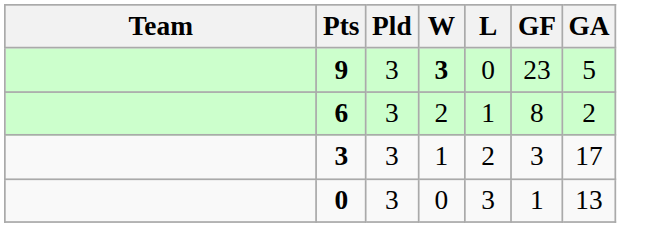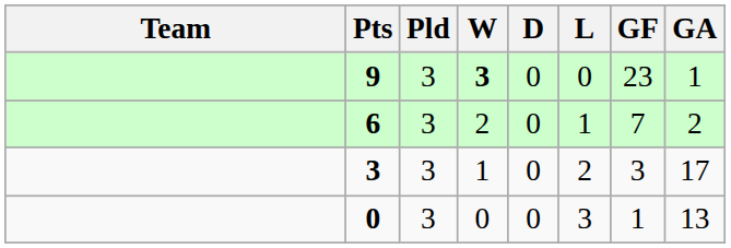 <table class="wikitable" style="text-align: center;">
 <tr>
 <th width=175>Team</th>
 <th width=20 abbr="Points">Pts</th>
 <th width=20 abbr="Played">Pld</th>
 <th width=20 abbr="Won">W</th>
+<th width=20 abbr="Drawn">D</th>
 <th width=20 abbr="Lost">L</th>
 <th width=20 abbr="Goals for">GF</th>
 <th width=20 abbr="Goals against">GA</th>
 </tr>
 <tr style="background:#ccffcc;">
 <td style="text-align:left;"></td>
 <td><strong>9</strong></td>
 <td>3</td>
 <td><strong>3</strong></td>
 <td>0</td>
+<td>0</td>
 <td>23</td>
-<td>5</td>
+<td>1</td>
 </tr>
 <tr bgcolor=#ccffcc align=center>
 <td style="text-align:left;"></td>
 <td><strong>6</strong></td>
 <td>3</td>
 <td>2</td>
+<td>0</td>
 <td>1</td>
-<td>8</td>
+<td>7</td>
 <td>2</td>
 </tr>
 <tr align=center>
 <td style="text-align:left;"></td>
 <td><strong>3</strong></td>
 <td>3</td>
 <td>1</td>
+<td>0</td>
 <td>2</td>
 <td>3</td>
 <td>17</td>
 </tr>
 <tr align=center>
 <td style="text-align:left;"></td>
 <td><strong>0</strong></td>
 <td>3</td>
 <td>0</td>
+<td>0</td>
 <td>3</td>
 <td>1</td>
 <td>13</td>
 </tr>
 </table>
